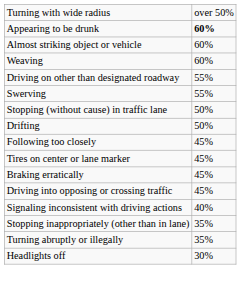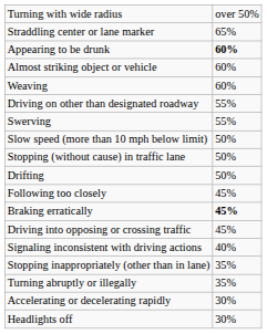 <table class="wikitable">
 <tr>
 <td>Turning with wide radius</td>
 <td>over 50%</td>
+</tr>
+<tr>
+<td>Straddling center or lane marker</td>
+<td>65%</td>
 </tr>
 <tr>
 <td>Appearing to be drunk</td>
 <td><strong>60%</strong></td>
 </tr>
 <tr>
 <td>Almost striking object or vehicle</td>
 <td>60%</td>
 </tr>
 <tr>
 <td>Weaving</td>
 <td>60%</td>
 </tr>
 <tr>
 <td>Driving on other than designated roadway</td>
 <td>55%</td>
 </tr>
 <tr>
 <td>Swerving</td>
 <td>55%</td>
 </tr>
 <tr>
+<td>Slow speed (more than 10 mph below limit)</td>
+<td>50%</td>
+</tr>
+<tr>
 <td>Stopping (without cause) in traffic lane</td>
 <td>50%</td>
 </tr>
 <tr>
 <td>Drifting</td>
 <td>50%</td>
 </tr>
 <tr>
 <td>Following too closely</td>
 <td>45%</td>
 </tr>
 <tr>
-<td>Tires on center or lane marker</td>
-<td>45%</td>
-</tr>
-<tr>
 <td>Braking erratically</td>
-<td>45%</td>
+<td><strong>45%</strong></td>
 </tr>
 <tr>
 <td>Driving into opposing or crossing traffic</td>
 <td>45%</td>
 </tr>
 <tr>
 <td>Signaling inconsistent with driving actions</td>
 <td>40%</td>
 </tr>
 <tr>
 <td>Stopping inappropriately (other than in lane)</td>
 <td>35%</td>
 </tr>
 <tr>
 <td>Turning abruptly or illegally</td>
 <td>35%</td>
 </tr>
 <tr>
+<td>Accelerating or decelerating rapidly</td>
+<td>30%</td>
+</tr>
+<tr>
 <td>Headlights off</td>
 <td>30%</td>
 </tr>
 </table>
